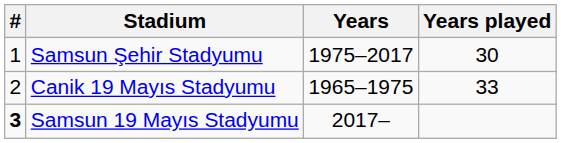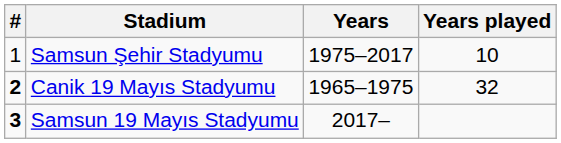 <table class="wikitable sortable" style="text-align:center;">
 <tr>
 <th>#</th>
 <th>Stadium</th>
 <th>Years</th>
 <th>Years played</th>
 </tr>
 <tr>
 <td>1</td>
 <td align="left"><a href='#'>Samsun Şehir Stadyumu</a></td>
 <td>1975–2017</td>
-<td>30</td>
+<td>10</td>
 </tr>
 <tr>
-<td>2</td>
+<td><strong>2</strong></td>
 <td align="left"><a href='#'>Canik 19 Mayıs Stadyumu</a></td>
 <td>1965–1975</td>
-<td>33</td>
+<td>32</td>
 </tr>
 <tr>
 <td><strong>3</strong></td>
 <td align="left"><a href='#'>Samsun 19 Mayıs Stadyumu</a></td>
 <td>2017–</td>
 <td></td>
 </tr>
 </table>
